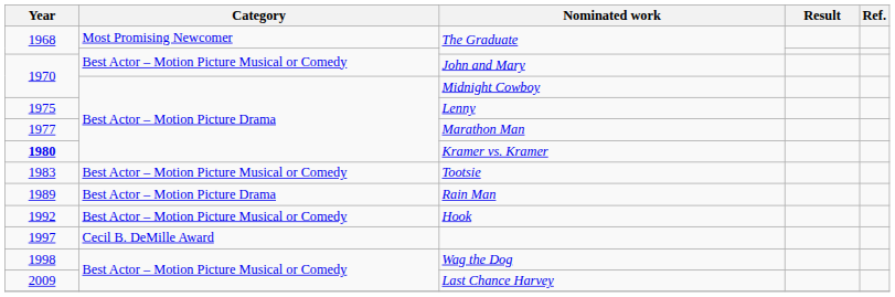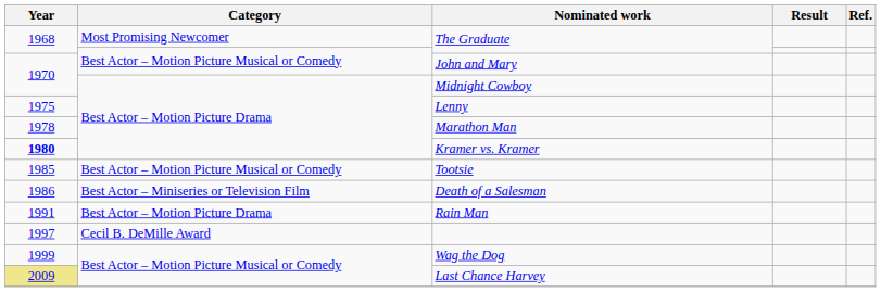 <table class=wikitable>
 <tr>
 <th scope="col" style="width:5em;">Year</th>
 <th scope="col" style="width:26em;">Category</th>
 <th scope="col" style="width:25em;">Nominated work</th>
 <th scope="col" style="width:5em;">Result</th>
 <th>Ref.</th>
 </tr>
 <tr>
 <td rowspan=2, style="text-align:center;"><a href='#'>1968</a></td>
 <td><a href='#'>Most Promising Newcomer</a></td>
 <td rowspan=2><em><a href='#'>The Graduate</a></em></td>
 <td></td>
 <td style="text-align:center;"></td>
 </tr>
 <tr>
 <td rowspan=2><a href='#'>Best Actor – Motion Picture Musical or Comedy</a></td>
 <td></td>
 <td style="text-align:center;"></td>
 </tr>
 <tr>
 <td rowspan=2, style="text-align:center;"><a href='#'>1970</a></td>
 <td><em><a href='#'>John and Mary</a></em></td>
 <td></td>
 <td style="text-align:center;"></td>
 </tr>
 <tr>
 <td rowspan=4><a href='#'>Best Actor – Motion Picture Drama</a></td>
 <td><em><a href='#'>Midnight Cowboy</a></em></td>
 <td></td>
 <td style="text-align:center;"></td>
 </tr>
 <tr>
 <td style="text-align:center;"><a href='#'>1975</a></td>
 <td><em><a href='#'>Lenny</a></em></td>
 <td></td>
 <td style="text-align:center;"></td>
 </tr>
 <tr>
-<td style="text-align:center;"><a href='#'>1977</a></td>
+<td style="text-align:center;"><a href='#'>1978</a></td>
 <td><em><a href='#'>Marathon Man</a></em></td>
 <td></td>
 <td style="text-align:center;"></td>
 </tr>
 <tr>
 <td style="text-align:center;"><strong><a href='#'>1980</a></strong></td>
 <td><em><a href='#'>Kramer vs. Kramer</a></em></td>
 <td></td>
 <td style="text-align:center;"></td>
 </tr>
 <tr>
-<td style="text-align:center;"><a href='#'>1983</a></td>
+<td style="text-align:center;"><a href='#'>1985</a></td>
 <td><a href='#'>Best Actor – Motion Picture Musical or Comedy</a></td>
 <td><em><a href='#'>Tootsie</a></em></td>
 <td></td>
 <td style="text-align:center;"></td>
 </tr>
 <tr>
-<td style="text-align:center;"><a href='#'>1989</a></td>
-<td><a href='#'>Best Actor – Motion Picture Drama</a></td>
-<td><em><a href='#'>Rain Man</a></em></td>
+<td style="text-align:center;"><a href='#'>1986</a></td>
+<td><a href='#'>Best Actor – Miniseries or Television Film</a></td>
+<td><em><a href='#'>Death of a Salesman</a></em></td>
 <td></td>
 <td style="text-align:center;"></td>
 </tr>
 <tr>
-<td style="text-align:center;"><a href='#'>1992</a></td>
-<td><a href='#'>Best Actor – Motion Picture Musical or Comedy</a></td>
-<td><em><a href='#'>Hook</a></em></td>
+<td style="text-align:center;"><a href='#'>1991</a></td>
+<td><a href='#'>Best Actor – Motion Picture Drama</a></td>
+<td><em><a href='#'>Rain Man</a></em></td>
 <td></td>
 <td style="text-align:center;"></td>
 </tr>
 <tr>
 <td style="text-align:center;"><a href='#'>1997</a></td>
 <td><a href='#'>Cecil B. DeMille Award</a></td>
 <td></td>
 <td></td>
 <td style="text-align:center;"></td>
 </tr>
 <tr>
-<td style="text-align:center;"><a href='#'>1998</a></td>
+<td style="text-align:center;"><a href='#'>1999</a></td>
 <td rowspan=2><a href='#'>Best Actor – Motion Picture Musical or Comedy</a></td>
 <td><em><a href='#'>Wag the Dog</a></em></td>
 <td></td>
 <td style="text-align:center;"></td>
 </tr>
 <tr>
-<td style="text-align:center;"><a href='#'>2009</a></td>
+<td style="background: khaki; text-align:center;"><a href='#'>2009</a></td>
 <td><em><a href='#'>Last Chance Harvey</a></em></td>
 <td></td>
 <td style="text-align:center;"></td>
 </tr>
 <tr>
 </tr>
 </table>
